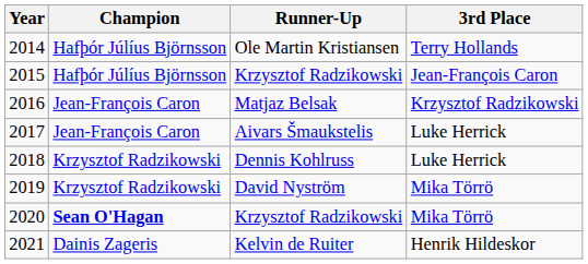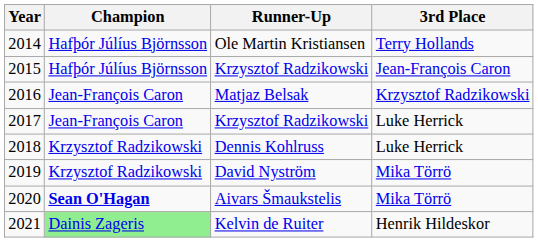 <table class="wikitable">
 <tr>
 <th>Year</th>
 <th>Champion</th>
 <th>Runner-Up</th>
 <th>3rd Place</th>
 </tr>
 <tr>
 <td>2014</td>
 <td> <a href='#'>Hafþór Júlíus Björnsson</a></td>
 <td> Ole Martin Kristiansen</td>
 <td> <a href='#'>Terry Hollands</a></td>
 </tr>
 <tr>
 <td>2015</td>
 <td> <a href='#'>Hafþór Júlíus Björnsson</a></td>
 <td> <a href='#'>Krzysztof Radzikowski</a></td>
 <td> <a href='#'>Jean-François Caron</a></td>
 </tr>
 <tr>
 <td>2016</td>
 <td> <a href='#'>Jean-François Caron</a></td>
 <td> <a href='#'>Matjaz Belsak</a></td>
 <td> <a href='#'>Krzysztof Radzikowski</a></td>
 </tr>
 <tr>
 <td>2017</td>
 <td> <a href='#'>Jean-François Caron</a></td>
-<td> <a href='#'>Aivars Šmaukstelis</a></td>
+<td> <a href='#'>Krzysztof Radzikowski</a></td>
 <td> Luke Herrick</td>
 </tr>
 <tr>
 <td>2018</td>
 <td> <a href='#'>Krzysztof Radzikowski</a></td>
 <td> <a href='#'>Dennis Kohlruss</a></td>
 <td> Luke Herrick</td>
 </tr>
 <tr>
 <td>2019</td>
 <td> <a href='#'>Krzysztof Radzikowski</a></td>
 <td> <a href='#'>David Nyström</a></td>
 <td> <a href='#'>Mika Törrö</a></td>
 </tr>
 <tr>
 <td>2020</td>
 <td><strong> <a href='#'>Sean O'Hagan</a></strong></td>
-<td> <a href='#'>Krzysztof Radzikowski</a></td>
+<td> <a href='#'>Aivars Šmaukstelis</a></td>
 <td> <a href='#'>Mika Törrö</a></td>
 </tr>
 <tr>
 <td>2021</td>
-<td> <a href='#'>Dainis Zageris</a></td>
+<td style="background: lightgreen;"> <a href='#'>Dainis Zageris</a></td>
 <td> <a href='#'>Kelvin de Ruiter</a></td>
 <td> Henrik Hildeskor</td>
 </tr>
 </table>
